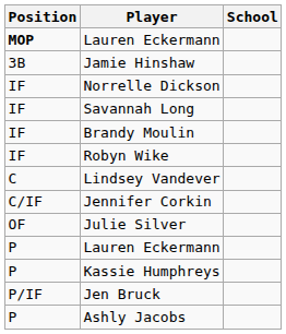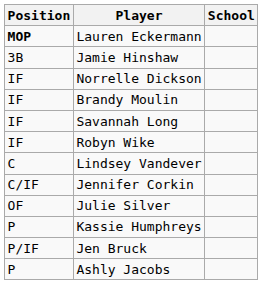 <table class="wikitable">
 <tr>
 <th>Position</th>
 <th>Player</th>
 <th>School</th>
 </tr>
 <tr>
 <td><strong>MOP</strong></td>
 <td>Lauren Eckermann</td>
 <td></td>
 </tr>
 <tr>
 <td>3B</td>
 <td>Jamie Hinshaw</td>
 <td></td>
 </tr>
 <tr>
 <td>IF</td>
 <td>Norrelle Dickson</td>
 <td></td>
 </tr>
 <tr>
 <td>IF</td>
-<td>Savannah Long</td>
+<td>Brandy Moulin</td>
 <td></td>
 </tr>
 <tr>
 <td>IF</td>
-<td>Brandy Moulin</td>
+<td>Savannah Long</td>
 <td></td>
 </tr>
 <tr>
 <td>IF</td>
 <td>Robyn Wike</td>
 <td></td>
 </tr>
 <tr>
 <td>C</td>
 <td>Lindsey Vandever</td>
 <td></td>
 </tr>
 <tr>
 <td>C/IF</td>
 <td>Jennifer Corkin</td>
 <td></td>
 </tr>
 <tr>
 <td>OF</td>
 <td>Julie Silver</td>
 <td></td>
 </tr>
 <tr>
 <td>P</td>
-<td>Lauren Eckermann</td>
-<td></td>
-</tr>
-<tr>
-<td>P</td>
 <td>Kassie Humphreys</td>
 <td></td>
 </tr>
 <tr>
 <td>P/IF</td>
 <td>Jen Bruck</td>
 <td></td>
 </tr>
 <tr>
 <td>P</td>
 <td>Ashly Jacobs</td>
 <td></td>
 </tr>
 </table>
